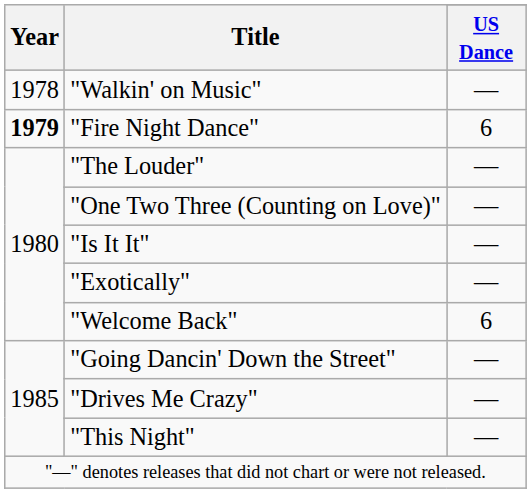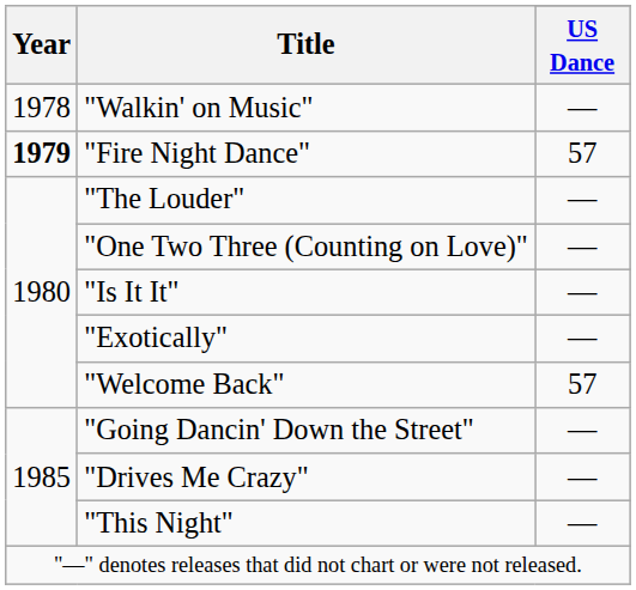 <table class="wikitable">
 <tr>
 <th scope="col" rowspan="2">Year</th>
 <th scope="col" rowspan="2">Title</th>
 </tr>
 <tr>
 <th style="width:45px;"><small><a href='#'>US Dance</a></small><br></th>
 </tr>
 <tr>
 <td>1978</td>
 <td>"Walkin' on Music"</td>
 <td align=center>—</td>
 </tr>
 <tr>
 <td><strong>1979</strong></td>
 <td>"Fire Night Dance"</td>
-<td align=center>6</td>
+<td align=center>57</td>
 </tr>
 <tr>
 <td rowspan="5">1980</td>
 <td>"The Louder"</td>
 <td align=center>—</td>
 </tr>
 <tr>
 <td>"One Two Three (Counting on Love)"</td>
 <td align=center>—</td>
 </tr>
 <tr>
 <td>"Is It It"</td>
 <td align=center>—</td>
 </tr>
 <tr>
 <td>"Exotically"</td>
 <td align=center>—</td>
 </tr>
 <tr>
 <td>"Welcome Back"</td>
-<td align=center>6</td>
+<td align=center>57</td>
 </tr>
 <tr>
 <td rowspan="3">1985</td>
 <td>"Going Dancin' Down the Street"</td>
 <td align=center>—</td>
 </tr>
 <tr>
 <td>"Drives Me Crazy"</td>
 <td align=center>—</td>
 </tr>
 <tr>
 <td>"This Night"</td>
 <td align=center>—</td>
 </tr>
 <tr>
 <td colspan="4" style="text-align:center; font-size:9pt;">"—" denotes releases that did not chart or were not released.</td>
 </tr>
 </table>
